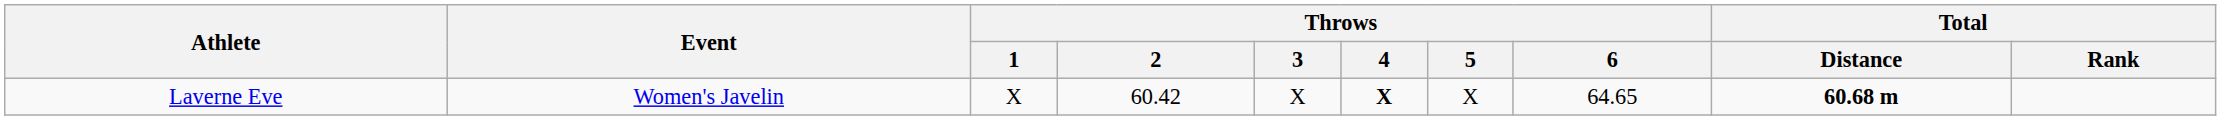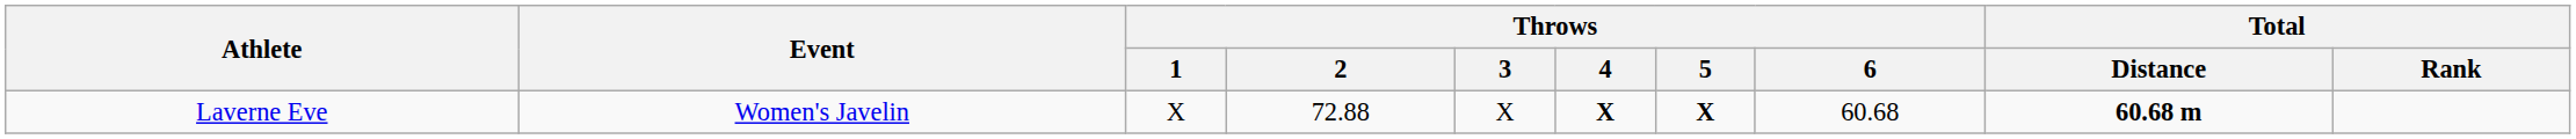 <table class="wikitable" style="font-size:95%; text-align:center;" width="95%">
 <tr>
 <th rowspan="2">Athlete</th>
 <th rowspan="2">Event</th>
 <th colspan="6">Throws</th>
 <th colspan="2">Total</th>
 </tr>
 <tr>
 <th>1</th>
 <th>2</th>
 <th>3</th>
 <th>4</th>
 <th>5</th>
 <th>6</th>
 <th>Distance</th>
 <th>Rank</th>
 </tr>
 <tr>
 <td width=20%><a href='#'>Laverne Eve</a></td>
 <td><a href='#'>Women's Javelin</a></td>
 <td>X</td>
-<td>60.42</td>
+<td>72.88</td>
 <td>X</td>
 <td><strong>X</strong></td>
-<td>X</td>
-<td>64.65</td>
+<td><strong>X</strong></td>
+<td>60.68</td>
 <td><strong>60.68 m</strong></td>
 <td></td>
 </tr>
 </table>
